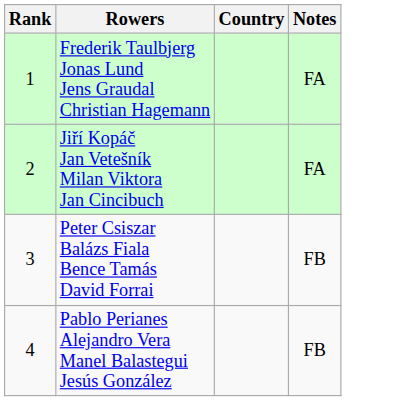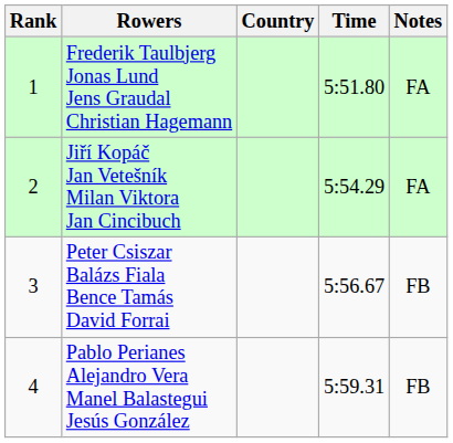 <table class="wikitable" style="text-align:center">
 <tr>
 <th>Rank</th>
 <th>Rowers</th>
 <th>Country</th>
+<th>Time</th>
 <th>Notes</th>
 </tr>
 <tr bgcolor=ccffcc>
 <td>1</td>
 <td align="left"><a href='#'>Frederik Taulbjerg</a><br><a href='#'>Jonas Lund</a><br><a href='#'>Jens Graudal</a><br><a href='#'>Christian Hagemann</a></td>
 <td align="left"></td>
+<td>5:51.80</td>
 <td>FA</td>
 </tr>
 <tr bgcolor=ccffcc>
 <td>2</td>
 <td align="left"><a href='#'>Jiří Kopáč</a><br><a href='#'>Jan Vetešník</a><br><a href='#'>Milan Viktora</a><br><a href='#'>Jan Cincibuch</a></td>
 <td align="left"></td>
+<td>5:54.29</td>
 <td>FA</td>
 </tr>
 <tr>
 <td>3</td>
 <td align="left"><a href='#'>Peter Csiszar</a><br><a href='#'>Balázs Fiala</a><br><a href='#'>Bence Tamás</a><br><a href='#'>David Forrai</a></td>
 <td align="left"></td>
+<td>5:56.67</td>
 <td>FB</td>
 </tr>
 <tr>
 <td>4</td>
 <td align="left"><a href='#'>Pablo Perianes</a><br><a href='#'>Alejandro Vera</a><br><a href='#'>Manel Balastegui</a><br><a href='#'>Jesús González</a></td>
 <td align="left"></td>
+<td>5:59.31</td>
 <td>FB</td>
 </tr>
 </table>
